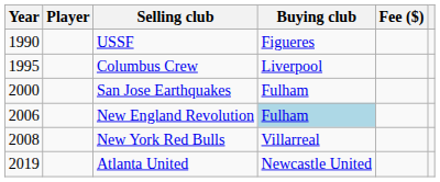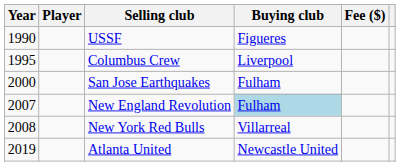 <table class="wikitable sortable">
 <tr>
 <th>Year</th>
 <th>Player</th>
 <th>Selling club</th>
 <th>Buying club</th>
 <th data-sort-type="number">Fee ($)</th>
 <th class="unsortable"></th>
 </tr>
 <tr>
 <td>1990</td>
 <td></td>
 <td><a href='#'>USSF</a></td>
 <td> <a href='#'>Figueres</a></td>
 <td></td>
 <td></td>
 </tr>
 <tr>
 <td>1995</td>
 <td></td>
 <td><a href='#'>Columbus Crew</a></td>
 <td> <a href='#'>Liverpool</a></td>
 <td></td>
 <td></td>
 </tr>
 <tr>
 <td>2000</td>
 <td></td>
 <td><a href='#'>San Jose Earthquakes</a></td>
 <td> <a href='#'>Fulham</a></td>
 <td></td>
 <td></td>
 </tr>
 <tr>
-<td>2006</td>
+<td>2007</td>
 <td></td>
 <td><a href='#'>New England Revolution</a></td>
 <td style="background: lightblue;"> <a href='#'>Fulham</a></td>
 <td></td>
 <td></td>
 </tr>
 <tr>
 <td>2008</td>
 <td></td>
 <td><a href='#'>New York Red Bulls</a></td>
 <td> <a href='#'>Villarreal</a></td>
 <td></td>
 <td></td>
 </tr>
 <tr>
 <td>2019</td>
 <td></td>
 <td><a href='#'>Atlanta United</a></td>
 <td> <a href='#'>Newcastle United</a></td>
 <td></td>
 <td></td>
 </tr>
 </table>
